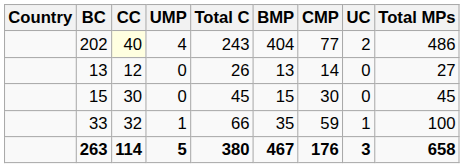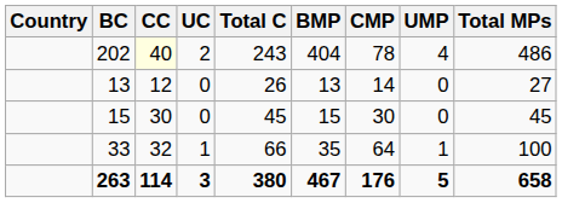 <table class="wikitable mw-datatable sortable">
 <tr>
 <th>Country</th>
 <th>BC</th>
 <th>CC</th>
-<th>UMP</th>
+<th>UC</th>
 <th>Total C</th>
 <th>BMP</th>
 <th>CMP</th>
-<th>UC</th>
+<th>UMP</th>
 <th>Total MPs</th>
 </tr>
 <tr>
 <td></td>
 <td align=right>202</td>
 <td align=right style="background: lightyellow;">40</td>
-<td align=right>4</td>
+<td align=right>2</td>
 <td align=right>243</td>
 <td align=right>404</td>
-<td align=right>77</td>
-<td align=right>2</td>
+<td align=right>78</td>
+<td align=right>4</td>
 <td align=right>486</td>
 </tr>
 <tr>
 <td></td>
 <td align=right>13</td>
 <td align=right>12</td>
 <td align=right>0</td>
 <td align=right>26</td>
 <td align=right>13</td>
 <td align=right>14</td>
 <td align=right>0</td>
 <td align=right>27</td>
 </tr>
 <tr>
 <td></td>
 <td align=right>15</td>
 <td align=right>30</td>
 <td align=right>0</td>
 <td align=right>45</td>
 <td align=right>15</td>
 <td align=right>30</td>
 <td align=right>0</td>
 <td align=right>45</td>
 </tr>
 <tr>
 <td></td>
 <td align=right>33</td>
 <td align=right>32</td>
 <td align=right>1</td>
 <td align=right>66</td>
 <td align=right>35</td>
-<td align=right>59</td>
+<td align=right>64</td>
 <td align=right>1</td>
 <td align=right>100</td>
 </tr>
 <tr class="sortbottom" style="font-weight:bold">
 <td></td>
 <td align=right>263</td>
 <td align=right>114</td>
-<td align=right>5</td>
+<td align=right>3</td>
 <td align=right>380</td>
 <td align=right>467</td>
 <td align=right>176</td>
-<td align=right>3</td>
+<td align=right>5</td>
 <td align=right>658</td>
 </tr>
 </table>
